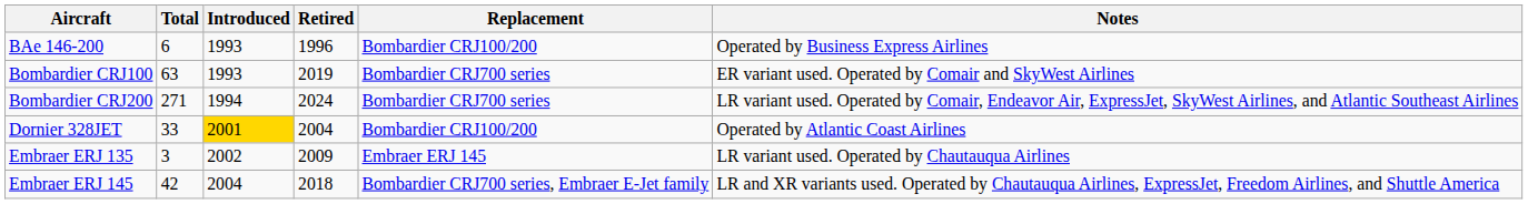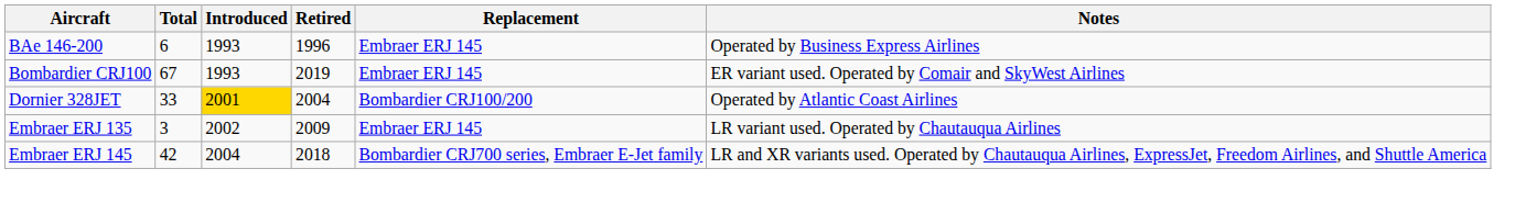 <table class="wikitable">
 <tr>
 <th>Aircraft</th>
 <th>Total</th>
 <th>Introduced</th>
 <th>Retired</th>
 <th>Replacement</th>
 <th>Notes</th>
 </tr>
 <tr>
 <td><a href='#'>BAe 146-200</a></td>
 <td>6</td>
 <td>1993</td>
 <td>1996</td>
-<td><a href='#'>Bombardier CRJ100/200</a></td>
+<td><a href='#'>Embraer ERJ 145</a></td>
 <td>Operated by <a href='#'>Business Express Airlines</a></td>
 </tr>
 <tr>
 <td><a href='#'>Bombardier CRJ100</a></td>
-<td>63</td>
+<td>67</td>
 <td>1993</td>
 <td>2019</td>
-<td><a href='#'>Bombardier CRJ700 series</a></td>
+<td><a href='#'>Embraer ERJ 145</a></td>
 <td>ER variant used. Operated by <a href='#'>Comair</a> and <a href='#'>SkyWest Airlines</a></td>
-</tr>
-<tr>
-<td><a href='#'>Bombardier CRJ200</a></td>
-<td>271</td>
-<td>1994</td>
-<td>2024</td>
-<td><a href='#'>Bombardier CRJ700 series</a></td>
-<td>LR variant used. Operated by <a href='#'>Comair</a>, <a href='#'>Endeavor Air</a>, <a href='#'>ExpressJet</a>, <a href='#'>SkyWest Airlines</a>, and <a href='#'>Atlantic Southeast Airlines</a></td>
 </tr>
 <tr>
 <td><a href='#'>Dornier 328JET</a></td>
 <td>33</td>
 <td style="background: gold;">2001</td>
 <td>2004</td>
 <td><a href='#'>Bombardier CRJ100/200</a></td>
 <td>Operated by <a href='#'>Atlantic Coast Airlines</a></td>
 </tr>
 <tr>
 <td><a href='#'>Embraer ERJ 135</a></td>
 <td>3</td>
 <td>2002</td>
 <td>2009</td>
 <td><a href='#'>Embraer ERJ 145</a></td>
 <td>LR variant used. Operated by <a href='#'>Chautauqua Airlines</a></td>
 </tr>
 <tr>
 <td><a href='#'>Embraer ERJ 145</a></td>
 <td>42</td>
 <td>2004</td>
 <td>2018</td>
 <td><a href='#'>Bombardier CRJ700 series</a>, <a href='#'>Embraer E-Jet family</a></td>
 <td>LR and XR variants used. Operated by <a href='#'>Chautauqua Airlines</a>, <a href='#'>ExpressJet</a>, <a href='#'>Freedom Airlines</a>, and <a href='#'>Shuttle America</a></td>
 </tr>
 </table>
